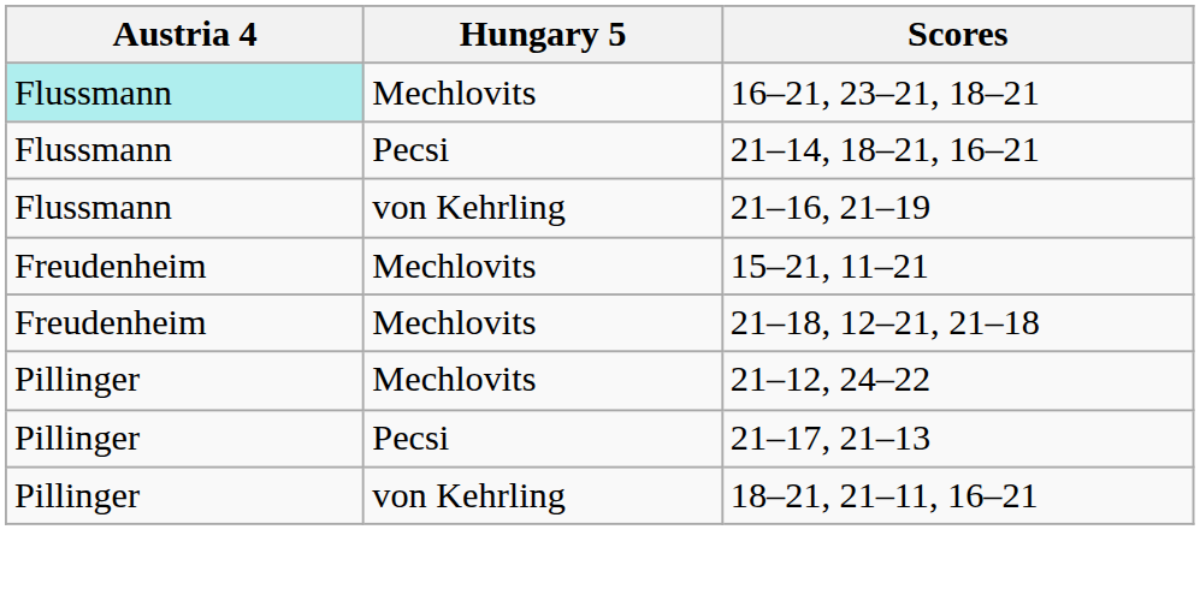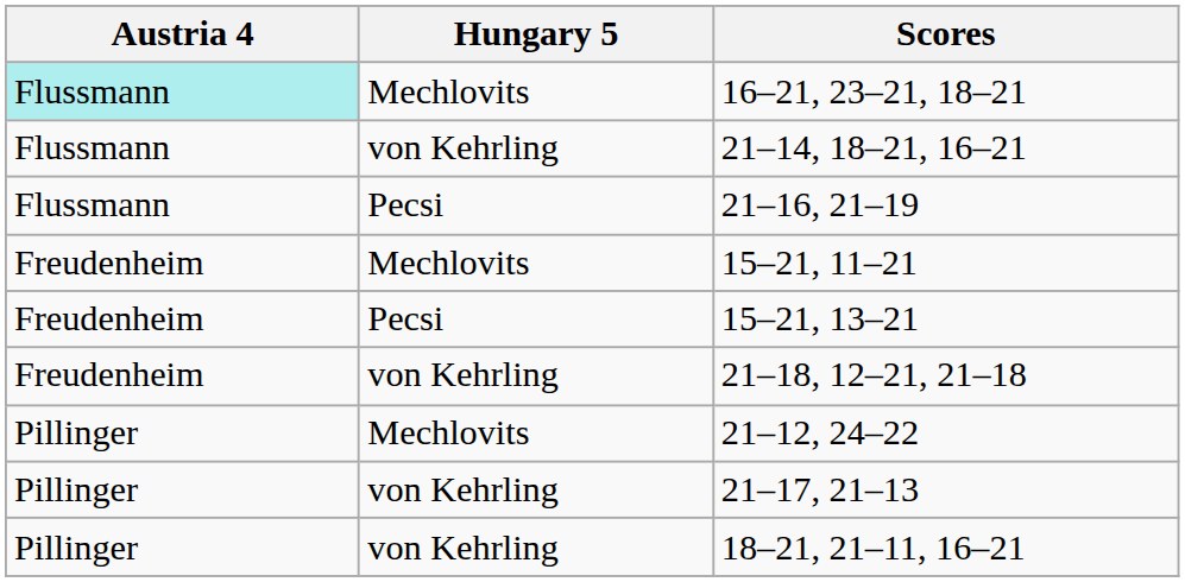 <table class="wikitable">
 <tr>
 <th width=150> Austria 4</th>
 <th width=150> Hungary 5</th>
 <th width=200>Scores</th>
 </tr>
 <tr>
 <td style="background: paleturquoise;">Flussmann</td>
 <td>Mechlovits</td>
 <td>16–21, 23–21, 18–21</td>
 </tr>
 <tr>
 <td>Flussmann</td>
-<td>Pecsi</td>
+<td>von Kehrling</td>
 <td>21–14, 18–21, 16–21</td>
 </tr>
 <tr>
 <td>Flussmann</td>
-<td>von Kehrling</td>
+<td>Pecsi</td>
 <td>21–16, 21–19</td>
 </tr>
 <tr>
 <td>Freudenheim</td>
 <td>Mechlovits</td>
 <td>15–21, 11–21</td>
 </tr>
 <tr>
 <td>Freudenheim</td>
-<td>Mechlovits</td>
+<td>Pecsi</td>
+<td>15–21, 13–21</td>
+</tr>
+<tr>
+<td>Freudenheim</td>
+<td>von Kehrling</td>
 <td>21–18, 12–21, 21–18</td>
 </tr>
 <tr>
 <td>Pillinger</td>
 <td>Mechlovits</td>
 <td>21–12, 24–22</td>
 </tr>
 <tr>
 <td>Pillinger</td>
-<td>Pecsi</td>
+<td>von Kehrling</td>
 <td>21–17, 21–13</td>
 </tr>
 <tr>
 <td>Pillinger</td>
 <td>von Kehrling</td>
 <td>18–21, 21–11, 16–21</td>
 </tr>
 </table>
